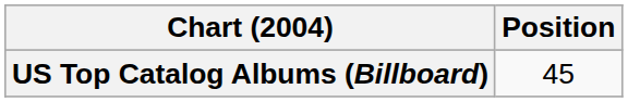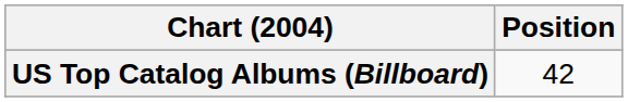 <table class="wikitable plainrowheaders" style="text-align:center">
 <tr>
 <th scope="col">Chart (2004)</th>
 <th scope="col">Position</th>
 </tr>
 <tr>
 <th scope="row">US Top Catalog Albums (<em>Billboard</em>)</th>
-<td>45</td>
+<td>42</td>
 </tr>
 </table>
